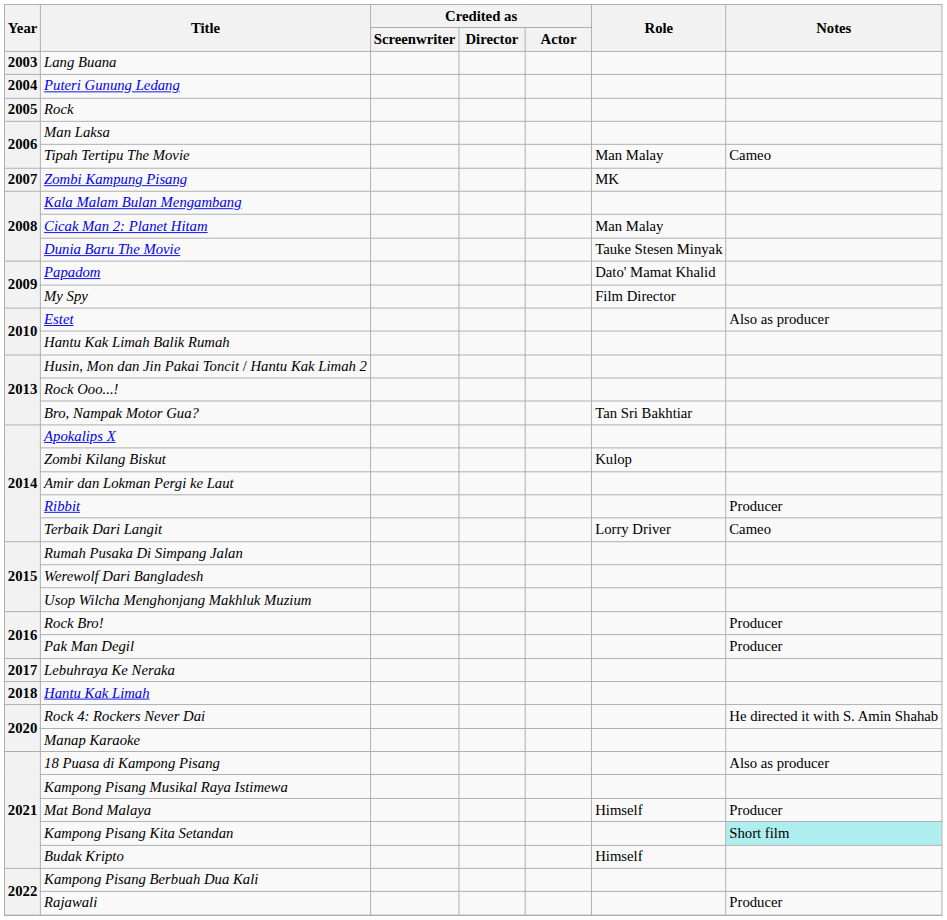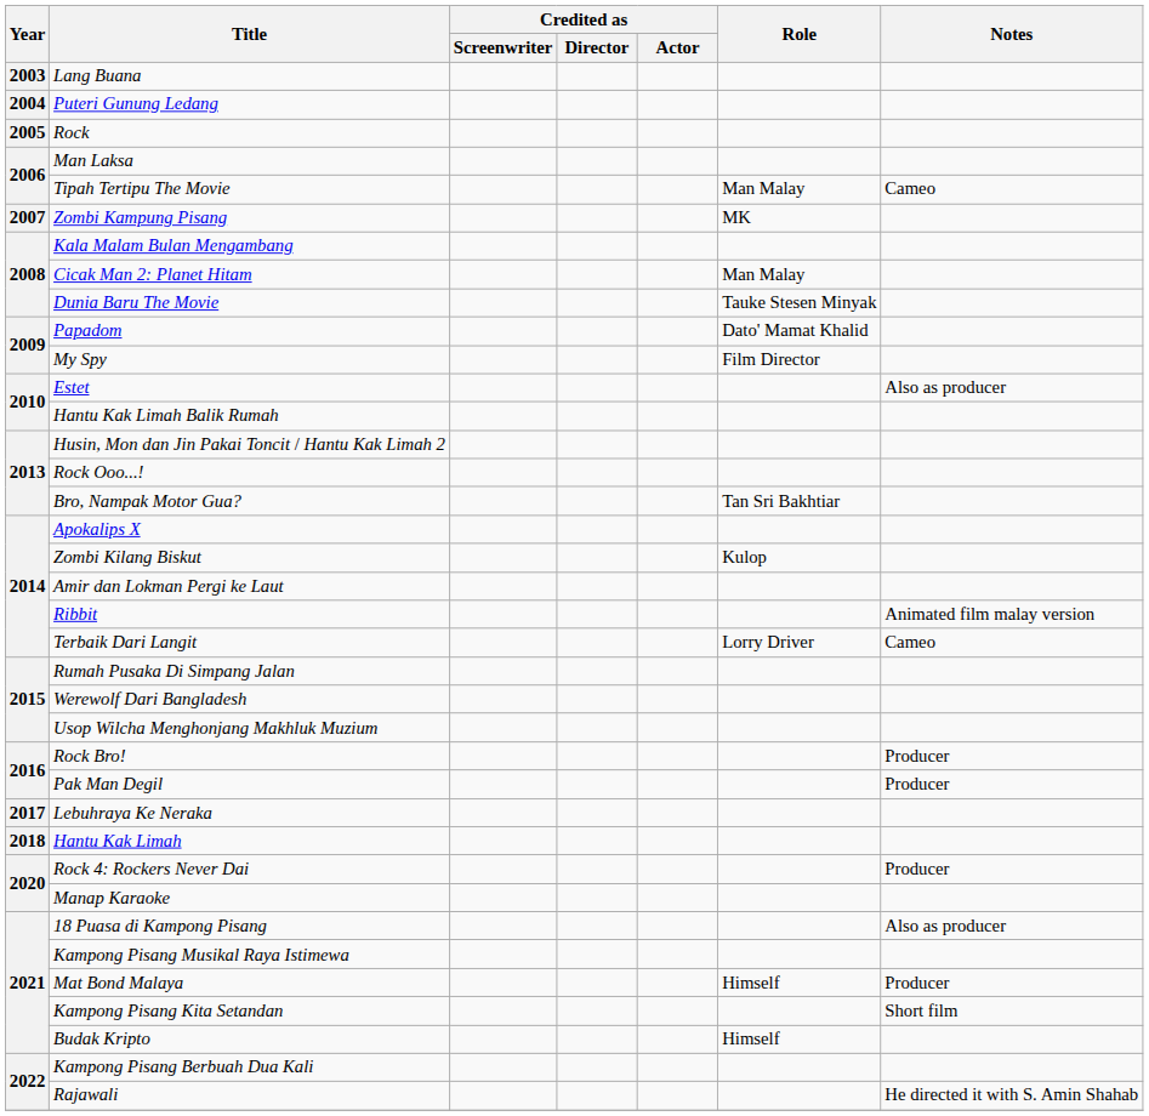 <table class="wikitable">
 <tr>
 <th rowspan="2">Year</th>
 <th rowspan="2">Title</th>
 <th colspan="3">Credited as</th>
 <th rowspan="2">Role</th>
 <th rowspan="2">Notes</th>
 </tr>
 <tr>
 <th width="65">Screenwriter</th>
 <th width="65">Director</th>
 <th width="65">Actor</th>
 </tr>
 <tr>
 <th>2003</th>
 <td><em>Lang Buana</em></td>
 <td></td>
 <td></td>
 <td></td>
 <td></td>
 <td></td>
 </tr>
 <tr>
 <th>2004</th>
 <td><em><a href='#'>Puteri Gunung Ledang</a></em></td>
 <td></td>
 <td></td>
 <td></td>
 <td></td>
 <td></td>
 </tr>
 <tr>
 <th>2005</th>
 <td><em>Rock</em></td>
 <td></td>
 <td></td>
 <td></td>
 <td></td>
 <td></td>
 </tr>
 <tr>
 <th rowspan="2">2006</th>
 <td><em>Man Laksa</em></td>
 <td></td>
 <td></td>
 <td></td>
 <td></td>
 <td></td>
 </tr>
 <tr>
 <td><em>Tipah Tertipu The Movie</em></td>
 <td></td>
 <td></td>
 <td></td>
 <td>Man Malay</td>
 <td>Cameo</td>
 </tr>
 <tr>
 <th>2007</th>
 <td><em><a href='#'>Zombi Kampung Pisang</a></em></td>
 <td></td>
 <td></td>
 <td></td>
 <td>MK</td>
 <td></td>
 </tr>
 <tr>
 <th rowspan="3">2008</th>
 <td><em><a href='#'>Kala Malam Bulan Mengambang</a></em></td>
 <td></td>
 <td></td>
 <td></td>
 <td></td>
 <td></td>
 </tr>
 <tr>
 <td><em><a href='#'>Cicak Man 2: Planet Hitam</a></em></td>
 <td></td>
 <td></td>
 <td></td>
 <td>Man Malay</td>
 <td></td>
 </tr>
 <tr>
 <td><em><a href='#'>Dunia Baru The Movie</a></em></td>
 <td></td>
 <td></td>
 <td></td>
 <td>Tauke Stesen Minyak</td>
 <td></td>
 </tr>
 <tr>
 <th rowspan="2">2009</th>
 <td><em><a href='#'>Papadom</a></em></td>
 <td></td>
 <td></td>
 <td></td>
 <td>Dato' Mamat Khalid</td>
 <td></td>
 </tr>
 <tr>
 <td><em>My Spy</em></td>
 <td></td>
 <td></td>
 <td></td>
 <td>Film Director</td>
 <td></td>
 </tr>
 <tr>
 <th rowspan="2">2010</th>
 <td><em><a href='#'>Estet</a></em></td>
 <td></td>
 <td></td>
 <td></td>
 <td></td>
 <td>Also as producer</td>
 </tr>
 <tr>
 <td><em>Hantu Kak Limah Balik Rumah</em></td>
 <td></td>
 <td></td>
 <td></td>
 <td></td>
 <td></td>
 </tr>
 <tr>
 <th rowspan="3">2013</th>
 <td><em>Husin, Mon dan Jin Pakai Toncit</em> / <em>Hantu Kak Limah 2</em></td>
 <td></td>
 <td></td>
 <td></td>
 <td></td>
 <td></td>
 </tr>
 <tr>
 <td><em>Rock Ooo...!</em></td>
 <td></td>
 <td></td>
 <td></td>
 <td></td>
 <td></td>
 </tr>
 <tr>
 <td><em>Bro, Nampak Motor Gua?</em></td>
 <td></td>
 <td></td>
 <td></td>
 <td>Tan Sri Bakhtiar</td>
 <td></td>
 </tr>
 <tr>
 <th rowspan="5">2014</th>
 <td><em><a href='#'>Apokalips X</a></em></td>
 <td></td>
 <td></td>
 <td></td>
 <td></td>
 <td></td>
 </tr>
 <tr>
 <td><em>Zombi Kilang Biskut</em></td>
 <td></td>
 <td></td>
 <td></td>
 <td>Kulop</td>
 <td></td>
 </tr>
 <tr>
 <td><em>Amir dan Lokman Pergi ke Laut</em></td>
 <td></td>
 <td></td>
 <td></td>
 <td></td>
 <td></td>
 </tr>
 <tr>
 <td><em><a href='#'>Ribbit</a></em></td>
 <td></td>
 <td></td>
 <td></td>
 <td></td>
-<td>Producer</td>
+<td>Animated film malay version</td>
 </tr>
 <tr>
 <td><em>Terbaik Dari Langit</em></td>
 <td></td>
 <td></td>
 <td></td>
 <td>Lorry Driver</td>
 <td>Cameo</td>
 </tr>
 <tr>
 <th rowspan="3">2015</th>
 <td><em>Rumah Pusaka Di Simpang Jalan</em></td>
 <td></td>
 <td></td>
 <td></td>
 <td></td>
 <td></td>
 </tr>
 <tr>
 <td><em>Werewolf Dari Bangladesh</em></td>
 <td></td>
 <td></td>
 <td></td>
 <td></td>
 <td></td>
 </tr>
 <tr>
 <td><em>Usop Wilcha Menghonjang Makhluk Muzium</em></td>
 <td></td>
 <td></td>
 <td></td>
 <td></td>
 <td></td>
 </tr>
 <tr>
 <th rowspan="2">2016</th>
 <td><em>Rock Bro!</em></td>
 <td></td>
 <td></td>
 <td></td>
 <td></td>
 <td>Producer</td>
 </tr>
 <tr>
 <td><em>Pak Man Degil</em></td>
 <td></td>
 <td></td>
 <td></td>
 <td></td>
 <td>Producer</td>
 </tr>
 <tr>
 <th>2017</th>
 <td><em>Lebuhraya Ke Neraka</em></td>
 <td></td>
 <td></td>
 <td></td>
 <td></td>
 <td></td>
 </tr>
 <tr>
 <th>2018</th>
 <td><em><a href='#'>Hantu Kak Limah</a></em></td>
 <td></td>
 <td></td>
 <td></td>
 <td></td>
 <td></td>
 </tr>
 <tr>
 <th rowspan="2">2020</th>
 <td><em>Rock 4: Rockers Never Dai</em></td>
 <td></td>
 <td></td>
 <td></td>
 <td></td>
-<td>He directed it with S. Amin Shahab</td>
+<td>Producer</td>
 </tr>
 <tr>
 <td><em>Manap Karaoke</em></td>
 <td></td>
 <td></td>
 <td></td>
 <td></td>
 <td></td>
 </tr>
 <tr>
 <th rowspan="5">2021</th>
 <td><em>18 Puasa di Kampong Pisang</em></td>
 <td></td>
 <td></td>
 <td></td>
 <td></td>
 <td>Also as producer</td>
 </tr>
 <tr>
 <td><em>Kampong Pisang Musikal Raya Istimewa</em></td>
 <td></td>
 <td></td>
 <td></td>
 <td></td>
 <td></td>
 </tr>
 <tr>
 <td><em>Mat Bond Malaya</em></td>
 <td></td>
 <td></td>
 <td></td>
 <td>Himself</td>
 <td>Producer</td>
 </tr>
 <tr>
 <td><em>Kampong Pisang Kita Setandan</em></td>
 <td></td>
 <td></td>
 <td></td>
 <td></td>
-<td style="background: paleturquoise;">Short film</td>
+<td>Short film</td>
 </tr>
 <tr>
 <td><em>Budak Kripto</em></td>
 <td></td>
 <td></td>
 <td></td>
 <td>Himself</td>
 <td></td>
 </tr>
 <tr>
 <th rowspan="2">2022</th>
 <td><em>Kampong Pisang Berbuah Dua Kali</em></td>
 <td></td>
 <td></td>
 <td></td>
 <td></td>
 <td></td>
 </tr>
 <tr>
 <td><em>Rajawali</em></td>
 <td></td>
 <td></td>
 <td></td>
 <td></td>
-<td>Producer</td>
+<td>He directed it with S. Amin Shahab</td>
 </tr>
 <tr>
 </tr>
 </table>
